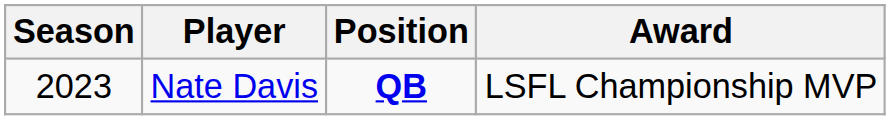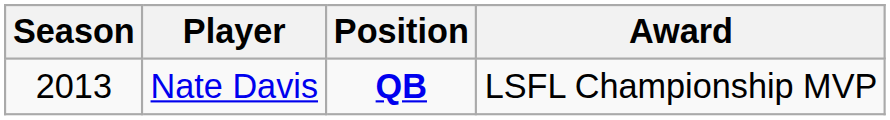 <table class="wikitable" style="text-align:center">
 <tr bgcolor="#efefef">
 <th>Season</th>
 <th>Player</th>
 <th>Position</th>
 <th>Award</th>
 </tr>
 <tr>
-<td>2023</td>
+<td>2013</td>
 <td><a href='#'>Nate Davis</a></td>
 <td><strong><a href='#'>QB</a></strong></td>
 <td>LSFL Championship MVP</td>
 </tr>
 </table>
